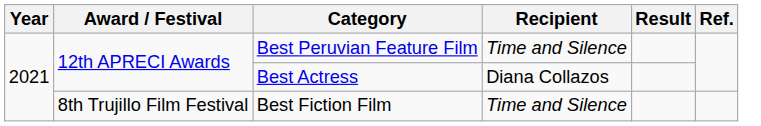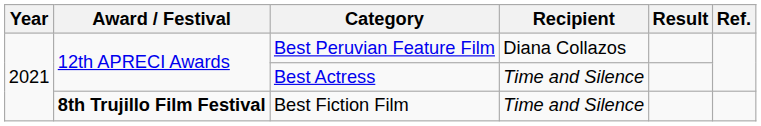 <table class="wikitable">
 <tr>
 <th>Year</th>
 <th>Award / Festival</th>
 <th>Category</th>
 <th>Recipient</th>
 <th>Result</th>
 <th>Ref.</th>
 </tr>
 <tr>
 <td rowspan="3">2021</td>
 <td rowspan="2"><a href='#'>12th APRECI Awards</a></td>
 <td><a href='#'>Best Peruvian Feature Film</a></td>
-<td><em>Time and Silence</em></td>
+<td>Diana Collazos</td>
 <td></td>
 <td rowspan="2"></td>
 </tr>
 <tr>
 <td><a href='#'>Best Actress</a></td>
-<td>Diana Collazos</td>
+<td><em>Time and Silence</em></td>
 <td></td>
 </tr>
 <tr>
-<td>8th Trujillo Film Festival</td>
+<td><strong>8th Trujillo Film Festival</strong></td>
 <td>Best Fiction Film</td>
 <td><em>Time and Silence</em></td>
 <td></td>
 <td></td>
 </tr>
 </table>
